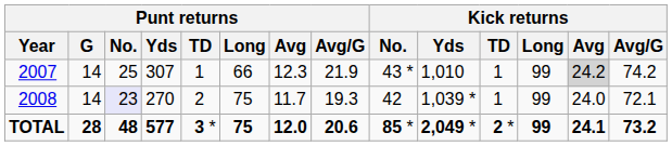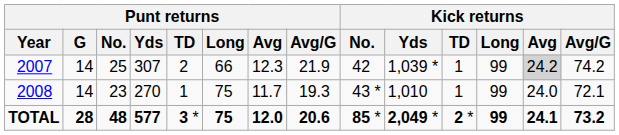 <table class="wikitable" style="white-space:nowrap;">
 <tr>
 <th colspan="8">Punt returns</th>
 <th colspan="6">Kick returns</th>
 </tr>
 <tr>
 <th>Year</th>
 <th>G</th>
 <th>No.</th>
 <th>Yds</th>
 <th>TD</th>
 <th>Long</th>
 <th>Avg</th>
 <th>Avg/G</th>
 <th>No.</th>
 <th>Yds</th>
 <th>TD</th>
 <th>Long</th>
 <th>Avg</th>
 <th>Avg/G</th>
 </tr>
 <tr>
 <td>  <a href='#'>2007</a></td>
 <td>  14</td>
 <td>  25</td>
 <td>307</td>
-<td>  1</td>
+<td>  2</td>
 <td>  66</td>
 <td>12.3</td>
 <td>  21.9</td>
-<td>  43 *</td>
-<td>1,010</td>
+<td>  42</td>
+<td>1,039 *</td>
 <td>  1</td>
 <td>  99</td>
 <td style="background: lightgrey;">24.2</td>
 <td>  74.2</td>
 </tr>
 <tr>
 <td>  <a href='#'>2008</a></td>
 <td>  14</td>
-<td style="background: lavender;">  23</td>
+<td>  23</td>
 <td>270</td>
-<td>  2</td>
+<td>  1</td>
 <td>  75</td>
 <td>11.7</td>
 <td>  19.3</td>
-<td>  42</td>
-<td>1,039 *</td>
+<td>  43 *</td>
+<td>1,010</td>
 <td>  1</td>
 <td>  99</td>
 <td>24.0</td>
 <td>  72.1</td>
 </tr>
 <tr>
 <td><strong>TOTAL</strong></td>
 <td>  <strong>28</strong></td>
 <td>  <strong>48</strong></td>
 <td><strong>577</strong></td>
 <td>  <strong>3</strong> *</td>
 <td>  <strong>75</strong></td>
 <td><strong>12.0</strong></td>
 <td>  <strong>20.6</strong></td>
 <td>  <strong>85</strong> *</td>
 <td><strong>2,049</strong> *</td>
 <td>  <strong>2</strong> *</td>
 <td>  <strong>99</strong></td>
 <td><strong>24.1</strong></td>
 <td>  <strong>73.2</strong></td>
 </tr>
 </table>
